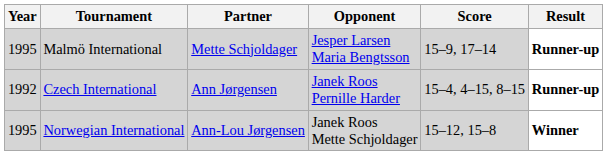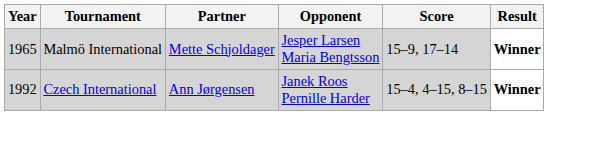 <table class="sortable wikitable" style="font-size: 90%;">
 <tr>
 <th>Year</th>
 <th>Tournament</th>
 <th>Partner</th>
 <th>Opponent</th>
 <th>Score</th>
 <th>Result</th>
 </tr>
 <tr style="background:#D5D5D5">
-<td align="center">1995</td>
+<td align="center">1965</td>
 <td align="left">Malmö International</td>
 <td align="left"> <a href='#'>Mette Schjoldager</a></td>
 <td align="left"> <a href='#'>Jesper Larsen</a><br> <a href='#'>Maria Bengtsson</a></td>
 <td align="left">15–9, 17–14</td>
-<td style="text-align:left; background:white"> <strong>Runner-up</strong></td>
+<td style="text-align:left; background:white"> <strong>Winner</strong></td>
 </tr>
 <tr style="background:#D5D5D5">
 <td align="center">1992</td>
 <td align="left"><a href='#'>Czech International</a></td>
 <td align="left"> <a href='#'>Ann Jørgensen</a></td>
 <td align="left"> <a href='#'>Janek Roos</a><br> <a href='#'>Pernille Harder</a></td>
 <td align="left">15–4, 4–15, 8–15</td>
-<td style="text-align:left; background:white"> <strong>Runner-up</strong></td>
-</tr>
-<tr style="background:#D5D5D5">
-<td align="center">1995</td>
-<td align="left"><a href='#'>Norwegian International</a></td>
-<td align="left"> <a href='#'>Ann-Lou Jørgensen</a></td>
-<td align="left"> Janek Roos<br> Mette Schjoldager</td>
-<td align="left">15–12, 15–8</td>
 <td style="text-align:left; background:white"> <strong>Winner</strong></td>
 </tr>
 </table>
